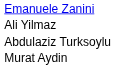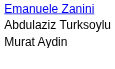 <table>
 <tr>
 <th></th>
 <td> <a href='#'>Emanuele Zanini</a></td>
-</tr>
-<tr>
-<th></th>
-<td>Ali Yilmaz</td>
 </tr>
 <tr>
 <th></th>
 <td>Abdulaziz Turksoylu</td>
 </tr>
 <tr>
 <th></th>
 <td>Murat Aydin</td>
 </tr>
 </table>
